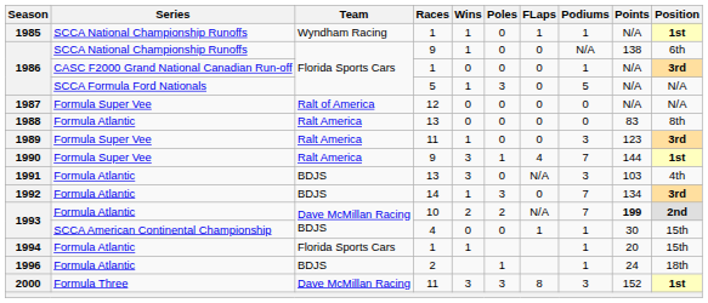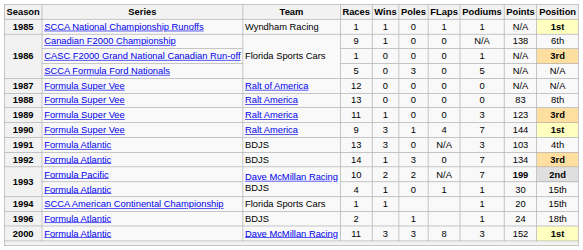 <table class="wikitable" style="font-size: 90%; text-align:center">
 <tr>
 <th>Season</th>
 <th>Series</th>
 <th>Team</th>
 <th>Races</th>
 <th>Wins</th>
 <th>Poles</th>
 <th>FLaps</th>
 <th>Podiums</th>
 <th>Points</th>
 <th>Position</th>
 </tr>
 <tr>
 <th>1985</th>
 <td align=left><a href='#'>SCCA National Championship Runoffs</a></td>
 <td align=left>Wyndham Racing</td>
 <td>1</td>
 <td>1</td>
 <td>0</td>
 <td>1</td>
 <td>1</td>
 <td>N/A</td>
 <td style="background:#FFFFBF;"><strong>1st</strong></td>
 </tr>
 <tr>
 <th rowspan=3>1986</th>
-<td align=left><a href='#'>SCCA National Championship Runoffs</a></td>
+<td align=left><a href='#'>Canadian F2000 Championship</a></td>
 <td style="text-align:left;" rowspan="3">Florida Sports Cars</td>
 <td>9</td>
 <td>1</td>
 <td>0</td>
 <td>0</td>
 <td>N/A</td>
 <td>138</td>
 <td>6th</td>
 </tr>
 <tr>
 <td align=left><a href='#'>CASC F2000 Grand National Canadian Run-off</a></td>
 <td>1</td>
 <td>0</td>
 <td>0</td>
 <td>0</td>
 <td>1</td>
 <td>N/A</td>
 <td style="background:#FFDF9F;"><strong>3rd</strong></td>
 </tr>
 <tr>
 <td align=left><a href='#'>SCCA Formula Ford Nationals</a></td>
 <td>5</td>
-<td>1</td>
+<td>0</td>
 <td>3</td>
 <td>0</td>
 <td>5</td>
 <td>N/A</td>
 <td>N/A</td>
 </tr>
 <tr>
 <th>1987</th>
 <td align=left><a href='#'>Formula Super Vee</a></td>
 <td align=left><a href='#'>Ralt of America</a></td>
 <td>12</td>
 <td>0</td>
 <td>0</td>
 <td>0</td>
 <td>0</td>
 <td>N/A</td>
 <td>N/A</td>
 </tr>
 <tr>
 <th>1988</th>
-<td align=left><a href='#'>Formula Atlantic</a></td>
+<td align=left><a href='#'>Formula Super Vee</a></td>
 <td align=left><a href='#'>Ralt America</a></td>
 <td>13</td>
 <td>0</td>
 <td>0</td>
 <td>0</td>
 <td>0</td>
 <td>83</td>
 <td>8th</td>
 </tr>
 <tr>
 <th>1989</th>
 <td align=left><a href='#'>Formula Super Vee</a></td>
 <td align=left><a href='#'>Ralt America</a></td>
 <td>11</td>
 <td>1</td>
 <td>0</td>
 <td>0</td>
 <td>3</td>
 <td>123</td>
 <td style="background:#FFDF9F;"><strong>3rd</strong></td>
 </tr>
 <tr>
 <th>1990</th>
 <td align=left><a href='#'>Formula Super Vee</a></td>
 <td align=left><a href='#'>Ralt America</a></td>
 <td>9</td>
 <td>3</td>
 <td>1</td>
 <td>4</td>
 <td>7</td>
 <td>144</td>
 <td style="background:#FFFFBF"><strong>1st</strong></td>
 </tr>
 <tr>
 <th>1991</th>
 <td align=left><a href='#'>Formula Atlantic</a></td>
 <td align=left>BDJS</td>
 <td>13</td>
 <td>3</td>
 <td>0</td>
 <td>N/A</td>
 <td>3</td>
 <td>103</td>
 <td>4th</td>
 </tr>
 <tr>
 <th>1992</th>
 <td align=left><a href='#'>Formula Atlantic</a></td>
 <td align=left>BDJS</td>
 <td>14</td>
 <td>1</td>
 <td>3</td>
 <td>0</td>
 <td>7</td>
 <td>134</td>
 <td style="background:#FFDF9F;"><strong>3rd</strong></td>
 </tr>
 <tr>
 <th rowspan=2>1993</th>
-<td align=left><a href='#'>Formula Atlantic</a></td>
+<td align=left><a href='#'>Formula Pacific</a></td>
 <td style="text-align:left;" rowspan="2"><a href='#'>Dave McMillan Racing</a><br>BDJS</td>
 <td>10</td>
 <td>2</td>
 <td>2</td>
 <td>N/A</td>
 <td>7</td>
 <td><strong>199</strong></td>
 <td style="background:#DFDFDF;"><strong>2nd</strong></td>
 </tr>
 <tr>
-<td align=left><a href='#'>SCCA American Continental Championship</a></td>
+<td align=left><a href='#'>Formula Atlantic</a></td>
 <td>4</td>
-<td>0</td>
+<td>1</td>
 <td>0</td>
 <td>1</td>
 <td>1</td>
 <td>30</td>
 <td>15th</td>
 </tr>
 <tr>
 <th>1994</th>
-<td align=left><a href='#'>Formula Atlantic</a></td>
+<td align=left><a href='#'>SCCA American Continental Championship</a></td>
 <td align=left>Florida Sports Cars</td>
 <td>1</td>
 <td>1</td>
 <td></td>
 <td></td>
 <td>1</td>
 <td>20</td>
 <td>15th</td>
 </tr>
 <tr>
 <th>1996</th>
 <td align=left><a href='#'>Formula Atlantic</a></td>
 <td align=left>BDJS</td>
 <td>2</td>
 <td></td>
 <td>1</td>
 <td></td>
 <td>1</td>
 <td>24</td>
 <td>18th</td>
 </tr>
 <tr>
 <th>2000</th>
-<td align=left><a href='#'>Formula Three</a></td>
+<td align=left><a href='#'>Formula Atlantic</a></td>
 <td align=left><a href='#'>Dave McMillan Racing</a></td>
 <td>11</td>
 <td>3</td>
 <td>3</td>
 <td>8</td>
 <td>3</td>
 <td>152</td>
 <td style="background:#FFFFBF"><strong>1st</strong></td>
 </tr>
 <tr>
 <th colspan="15"></th>
 </tr>
 </table>
